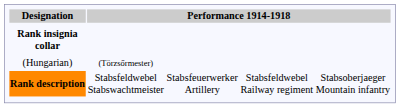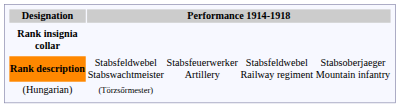 <table style="border:1px solid #8888aa; background-color:#f7f8ff; padding:5px; font-size:95%; margin: 0px 12px 12px 0px;">
 <tr bgcolor="#CCCCCC">
 <th>Designation</th>
 <th colspan=4><strong>Performance 1914-1918</strong></th>
 </tr>
 <tr align="center">
 <th></th>
 <th rowspan=3></th>
 <th rowspan=3></th>
 <th rowspan=3></th>
 <th rowspan=3></th>
 </tr>
 <tr align="center">
 <th rowspan=1>Rank insignia<br>collar</th>
 </tr>
 <tr align="center">
 <th></th>
 </tr>
 <tr align="center">
+<th style="background:#ff8800; color:black;">Rank description</th>
+<td>Stabsfeldwebel<br>Stabswachtmeister</td>
+<td>Stabsfeuerwerker<br>Artillery</td>
+<td>Stabsfeldwebel<br>Railway regiment</td>
+<td>Stabsoberjaeger<br>Mountain infantry</td>
+</tr>
+<tr align="center">
 <td>(Hungarian)</td>
 <td><small>(Törzsőrmester)</small></td>
 <td></td>
 <td></td>
 <td></td>
 </tr>
 <tr align="center">
-<th style="background:#ff8800; color:black;">Rank description</th>
-<td>Stabsfeldwebel<br>Stabswachtmeister</td>
-<td>Stabsfeuerwerker<br>Artillery</td>
-<td>Stabsfeldwebel<br>Railway regiment</td>
-<td>Stabsoberjaeger<br>Mountain infantry</td>
-</tr>
-<tr align="center">
 </tr>
 </table>
